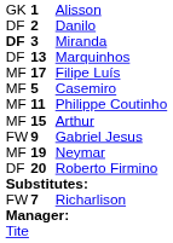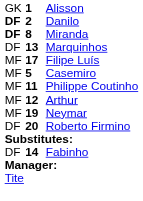 <table cellspacing="0" cellpadding="0" style="font-size:90%; margin:auto">
 <tr>
 <th width=25></th>
 <th width=25></th>
 </tr>
 <tr>
 <td>GK</td>
 <td><strong>1</strong></td>
 <td><a href='#'>Alisson</a></td>
 </tr>
 <tr>
-<td>DF</td>
+<td><strong>DF</strong></td>
 <td><strong>2</strong></td>
 <td><a href='#'>Danilo</a></td>
 <td></td>
 <td></td>
 </tr>
 <tr>
 <td><strong>DF</strong></td>
-<td><strong>3</strong></td>
+<td><strong>8</strong></td>
 <td><a href='#'>Miranda</a></td>
 <td></td>
 <td></td>
 </tr>
 <tr>
 <td>DF</td>
 <td><strong>13</strong></td>
 <td><a href='#'>Marquinhos</a></td>
 </tr>
 <tr>
 <td>MF</td>
 <td><strong>17</strong></td>
 <td><a href='#'>Filipe Luís</a></td>
 </tr>
 <tr>
 <td>MF</td>
 <td><strong>5</strong></td>
 <td><a href='#'>Casemiro</a></td>
 </tr>
 <tr>
 <td>MF</td>
 <td><strong>11</strong></td>
 <td><a href='#'>Philippe Coutinho</a></td>
 </tr>
 <tr>
 <td>MF</td>
-<td><strong>15</strong></td>
+<td><strong>12</strong></td>
 <td><a href='#'>Arthur</a></td>
-</tr>
-<tr>
-<td>FW</td>
-<td><strong>9</strong></td>
-<td><a href='#'>Gabriel Jesus</a></td>
-<td></td>
-<td></td>
 </tr>
 <tr>
 <td>MF</td>
 <td><strong>19</strong></td>
 <td><a href='#'>Neymar</a></td>
 <td></td>
 <td></td>
 </tr>
 <tr>
 <td>DF</td>
 <td><strong>20</strong></td>
 <td><a href='#'>Roberto Firmino</a></td>
 </tr>
 <tr>
 <td colspan=3><strong>Substitutes:</strong></td>
 </tr>
 <tr>
-<td>FW</td>
-<td><strong>7</strong></td>
-<td><a href='#'>Richarlison</a></td>
+<td>DF</td>
+<td><strong>14</strong></td>
+<td><a href='#'>Fabinho</a></td>
 <td></td>
 <td></td>
 </tr>
 <tr>
 <td colspan=3><strong>Manager:</strong></td>
 </tr>
 <tr>
 <td colspan=4> <a href='#'>Tite</a></td>
 </tr>
 </table>
